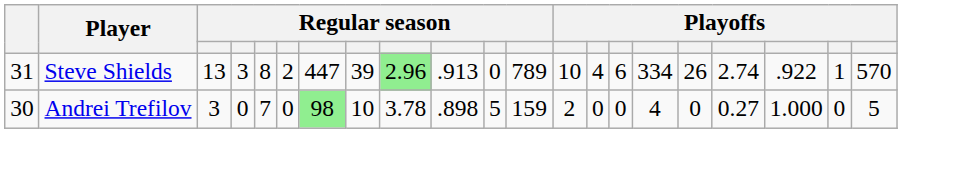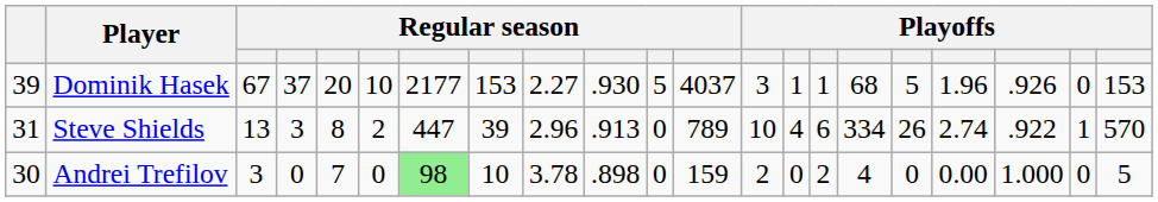 <table class="wikitable plainrowheaders" style="text-align:center;">
 <tr>
 <th scope="col" rowspan="2"></th>
 <th scope="col" rowspan="2">Player</th>
 <th scope=colgroup colspan=10>Regular season</th>
 <th scope=colgroup colspan=9>Playoffs</th>
 </tr>
 <tr>
 <th scope="col"></th>
 <th scope="col"></th>
 <th scope="col"></th>
 <th scope="col"></th>
 <th scope="col"></th>
 <th scope="col"></th>
 <th scope="col"></th>
 <th scope="col"></th>
 <th scope="col"></th>
 <th scope="col"></th>
 <th scope="col"></th>
 <th scope="col"></th>
 <th scope="col"></th>
 <th scope="col"></th>
 <th scope="col"></th>
 <th scope="col"></th>
 <th scope="col"></th>
 <th scope="col"></th>
 <th scope="col"></th>
 </tr>
 <tr>
+<td scope="row">39</td>
+<td align="left"><a href='#'>Dominik Hasek</a></td>
+<td>67</td>
+<td>37</td>
+<td>20</td>
+<td>10</td>
+<td>2177</td>
+<td>153</td>
+<td>2.27</td>
+<td>.930</td>
+<td>5</td>
+<td>4037</td>
+<td>3</td>
+<td>1</td>
+<td>1</td>
+<td>68</td>
+<td>5</td>
+<td>1.96</td>
+<td>.926</td>
+<td>0</td>
+<td>153</td>
+</tr>
+<tr>
 <td scope="row">31</td>
 <td align="left"><a href='#'>Steve Shields</a></td>
 <td>13</td>
 <td>3</td>
 <td>8</td>
 <td>2</td>
 <td>447</td>
 <td>39</td>
-<td style="background: lightgreen;">2.96</td>
+<td>2.96</td>
 <td>.913</td>
 <td>0</td>
 <td>789</td>
 <td>10</td>
 <td>4</td>
 <td>6</td>
 <td>334</td>
 <td>26</td>
 <td>2.74</td>
 <td>.922</td>
 <td>1</td>
 <td>570</td>
 </tr>
 <tr>
 <td scope="row">30</td>
 <td align="left"><a href='#'>Andrei Trefilov</a></td>
 <td>3</td>
 <td>0</td>
 <td>7</td>
 <td>0</td>
 <td style="background: lightgreen;">98</td>
 <td>10</td>
 <td>3.78</td>
 <td>.898</td>
-<td>5</td>
+<td>0</td>
 <td>159</td>
 <td>2</td>
 <td>0</td>
-<td>0</td>
+<td>2</td>
 <td>4</td>
 <td>0</td>
-<td>0.27</td>
+<td>0.00</td>
 <td>1.000</td>
 <td>0</td>
 <td>5</td>
 </tr>
 </table>
